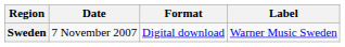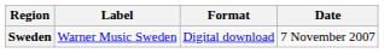 <table class="wikitable plainrowheaders">
 <tr>
 <th scope="col">Region</th>
+<th scope="col">Label</th>
+<th scope="col">Format</th>
 <th scope="col">Date</th>
-<th scope="col">Format</th>
-<th scope="col">Label</th>
 </tr>
 <tr>
 <th scope="row">Sweden</th>
+<td><a href='#'>Warner Music Sweden</a></td>
+<td><a href='#'>Digital download</a></td>
 <td>7 November 2007</td>
-<td><a href='#'>Digital download</a></td>
-<td><a href='#'>Warner Music Sweden</a></td>
 </tr>
 </table>
